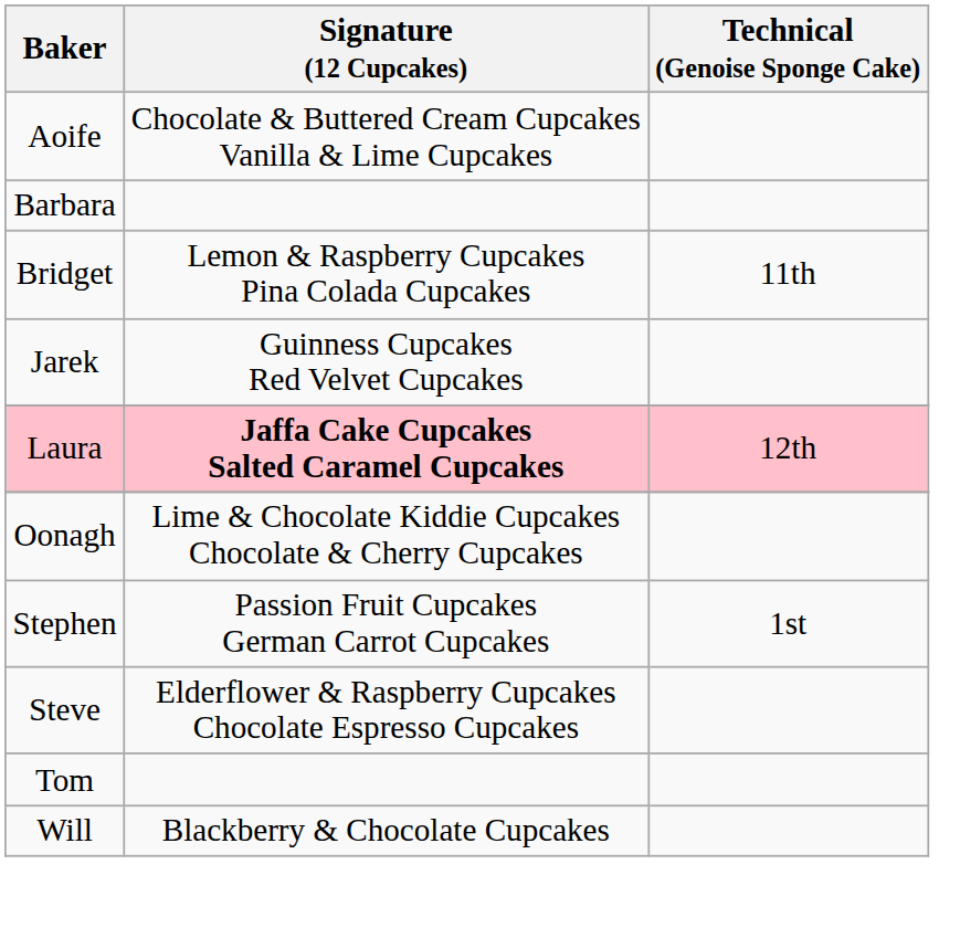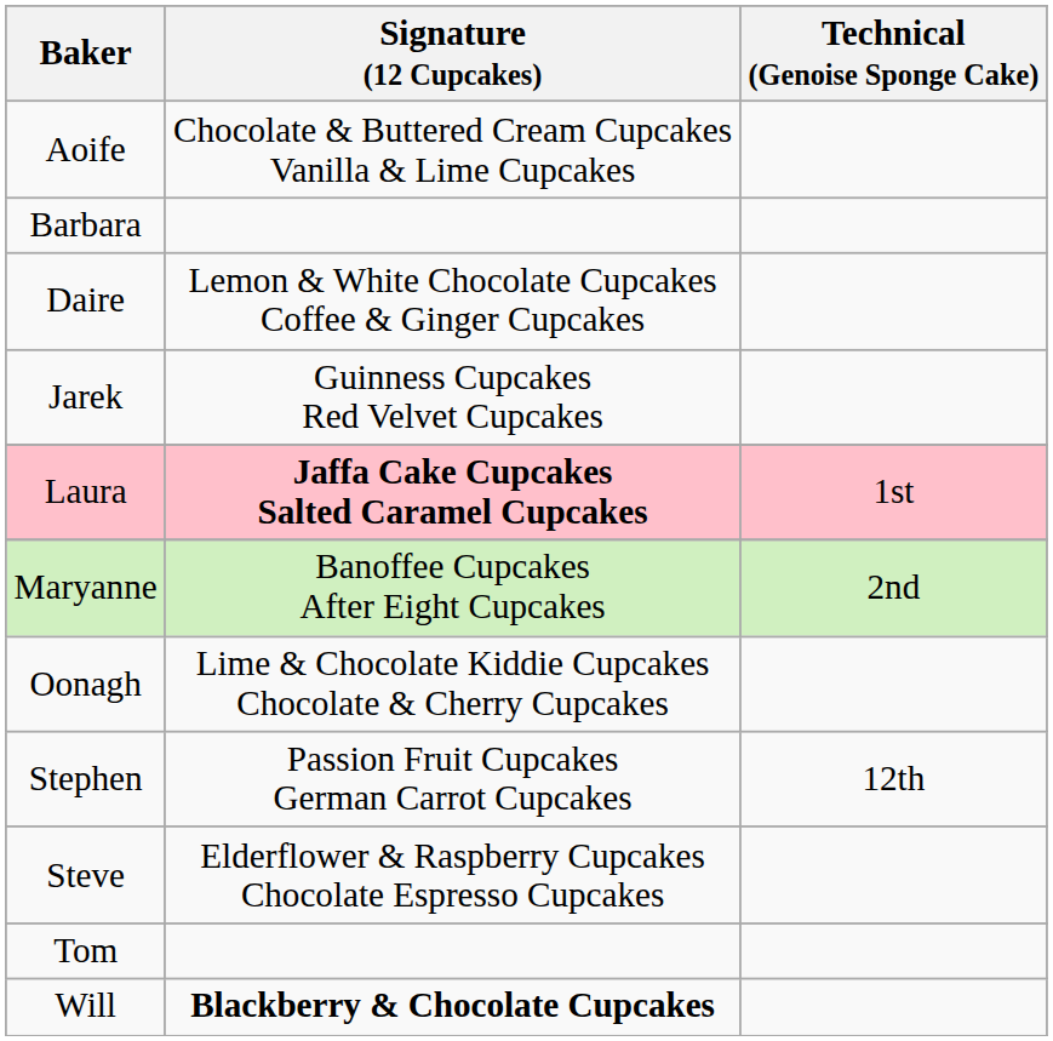 <table class="wikitable" style="text-align:center;">
 <tr>
 <th>Baker</th>
 <th>Signature<br><small>(12 Cupcakes)</small></th>
 <th>Technical<br><small>(Genoise Sponge Cake)</small></th>
 </tr>
 <tr>
 <td>Aoife</td>
 <td>Chocolate & Buttered Cream Cupcakes<br>Vanilla & Lime Cupcakes</td>
 <td></td>
 </tr>
 <tr>
 <td>Barbara</td>
 <td></td>
 <td></td>
 </tr>
 <tr>
-<td>Bridget</td>
-<td>Lemon & Raspberry Cupcakes<br>Pina Colada Cupcakes</td>
-<td>11th</td>
+<td>Daire</td>
+<td>Lemon & White Chocolate Cupcakes<br>Coffee & Ginger Cupcakes</td>
+<td></td>
 </tr>
 <tr>
 <td>Jarek</td>
 <td>Guinness Cupcakes<br>Red Velvet Cupcakes</td>
 <td></td>
 </tr>
 <tr>
 </tr>
 <tr style="background:pink;">
 <td>Laura</td>
 <td><strong>Jaffa Cake Cupcakes<br>Salted Caramel Cupcakes</strong></td>
-<td>12th</td>
+<td>1st</td>
 </tr>
 <tr>
+</tr>
+<tr style="background:#d0f0c0">
+<td>Maryanne</td>
+<td>Banoffee Cupcakes<br>After Eight Cupcakes</td>
+<td>2nd</td>
 </tr>
 <tr>
 <td>Oonagh</td>
 <td>Lime & Chocolate Kiddie Cupcakes<br>Chocolate & Cherry Cupcakes</td>
 <td></td>
 </tr>
 <tr>
 <td>Stephen</td>
 <td>Passion Fruit Cupcakes<br>German Carrot Cupcakes</td>
-<td>1st</td>
+<td>12th</td>
 </tr>
 <tr>
 <td>Steve</td>
 <td>Elderflower & Raspberry Cupcakes<br>Chocolate Espresso Cupcakes</td>
 <td></td>
 </tr>
 <tr>
 <td>Tom</td>
 <td></td>
 <td></td>
 </tr>
 <tr>
 <td>Will</td>
-<td>Blackberry & Chocolate Cupcakes</td>
+<td><strong>Blackberry & Chocolate Cupcakes</strong></td>
 <td></td>
 </tr>
 </table>
